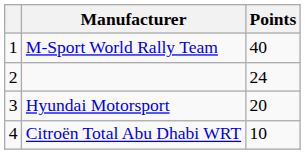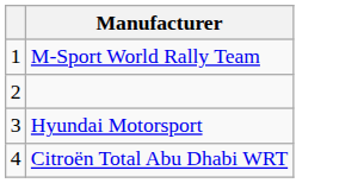 <table class="wikitable" style="font-size: 85%;">
 <tr>
 <th></th>
 <th>Manufacturer</th>
-<th>Points</th>
 </tr>
 <tr>
 <td align="center">1</td>
 <td> <a href='#'>M-Sport World Rally Team</a></td>
-<td align="left">40</td>
 </tr>
 <tr>
 <td align="center">2</td>
 <td></td>
-<td align="left">24</td>
 </tr>
 <tr>
 <td align="center">3</td>
 <td> <a href='#'>Hyundai Motorsport</a></td>
-<td align="left">20</td>
 </tr>
 <tr>
 <td align="center">4</td>
 <td> <a href='#'>Citroën Total Abu Dhabi WRT</a></td>
-<td align="left">10</td>
 </tr>
 </table>
